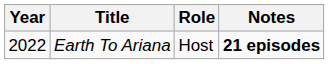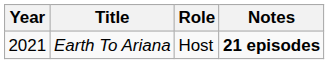 <table class="wikitable">
 <tr>
 <th>Year</th>
 <th>Title</th>
 <th>Role</th>
 <th>Notes</th>
 </tr>
 <tr>
-<td>2022</td>
+<td>2021</td>
 <td><em>Earth To Ariana</em></td>
 <td>Host</td>
 <td><strong>21 episodes</strong></td>
 </tr>
 </table>
